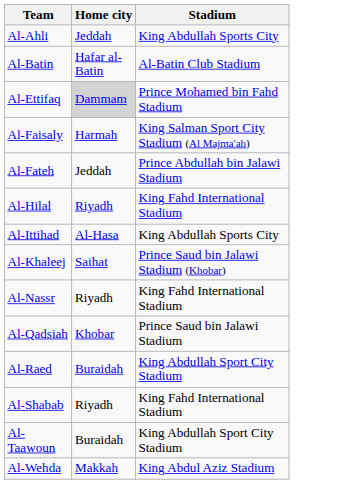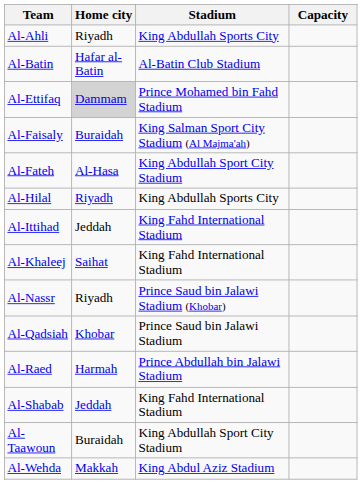 <table class="wikitable sortable">
 <tr>
 <th style="width:75px;">Team</th>
 <th style="width:70px;">Home city</th>
 <th style="width:180px;">Stadium</th>
+<th style="width:75px;">Capacity</th>
 </tr>
 <tr>
 <td><a href='#'>Al-Ahli</a></td>
-<td><a href='#'>Jeddah</a></td>
+<td>Riyadh</td>
 <td><a href='#'>King Abdullah Sports City</a></td>
+<td style=text-align:center;></td>
 </tr>
 <tr>
 <td><a href='#'>Al-Batin</a></td>
 <td><a href='#'>Hafar al-Batin</a></td>
 <td><a href='#'>Al-Batin Club Stadium</a></td>
+<td style=text-align:center;></td>
 </tr>
 <tr>
 <td><a href='#'>Al-Ettifaq</a></td>
 <td style="background: lightgrey;"><a href='#'>Dammam</a></td>
 <td><a href='#'>Prince Mohamed bin Fahd Stadium</a></td>
+<td style=text-align:center;></td>
 </tr>
 <tr>
 <td><a href='#'>Al-Faisaly</a></td>
-<td><a href='#'>Harmah</a></td>
+<td><a href='#'>Buraidah</a></td>
 <td><a href='#'>King Salman Sport City Stadium</a> <small>(<a href='#'>Al Majma'ah</a>)</small></td>
+<td style=text-align:center;></td>
 </tr>
 <tr>
 <td><a href='#'>Al-Fateh</a></td>
-<td>Jeddah</td>
-<td><a href='#'>Prince Abdullah bin Jalawi Stadium</a></td>
+<td><a href='#'>Al-Hasa</a></td>
+<td><a href='#'>King Abdullah Sport City Stadium</a></td>
+<td style=text-align:center;></td>
 </tr>
 <tr>
 <td><a href='#'>Al-Hilal</a></td>
 <td><a href='#'>Riyadh</a></td>
-<td><a href='#'>King Fahd International Stadium</a></td>
+<td>King Abdullah Sports City</td>
+<td style=text-align:center;></td>
 </tr>
 <tr>
 <td><a href='#'>Al-Ittihad</a></td>
-<td><a href='#'>Al-Hasa</a></td>
-<td>King Abdullah Sports City</td>
+<td>Jeddah</td>
+<td><a href='#'>King Fahd International Stadium</a></td>
+<td style=text-align:center;></td>
 </tr>
 <tr>
 <td><a href='#'>Al-Khaleej</a></td>
 <td><a href='#'>Saihat</a></td>
-<td><a href='#'>Prince Saud bin Jalawi Stadium</a> <small>(<a href='#'>Khobar</a>)</small></td>
+<td>King Fahd International Stadium</td>
+<td style=text-align:center;></td>
 </tr>
 <tr>
 <td><a href='#'>Al-Nassr</a></td>
 <td>Riyadh</td>
-<td>King Fahd International Stadium</td>
+<td><a href='#'>Prince Saud bin Jalawi Stadium</a> <small>(<a href='#'>Khobar</a>)</small></td>
+<td style=text-align:center;></td>
 </tr>
 <tr>
 <td><a href='#'>Al-Qadsiah</a></td>
 <td><a href='#'>Khobar</a></td>
 <td>Prince Saud bin Jalawi Stadium</td>
+<td style="text-align:center;"></td>
 </tr>
 <tr>
 <td><a href='#'>Al-Raed</a></td>
-<td><a href='#'>Buraidah</a></td>
-<td><a href='#'>King Abdullah Sport City Stadium</a></td>
+<td><a href='#'>Harmah</a></td>
+<td><a href='#'>Prince Abdullah bin Jalawi Stadium</a></td>
+<td style="text-align:center;"></td>
 </tr>
 <tr>
 <td><a href='#'>Al-Shabab</a></td>
-<td>Riyadh</td>
+<td><a href='#'>Jeddah</a></td>
 <td>King Fahd International Stadium</td>
+<td style=text-align:center;></td>
 </tr>
 <tr>
 <td><a href='#'>Al-Taawoun</a></td>
 <td>Buraidah</td>
 <td>King Abdullah Sport City Stadium</td>
+<td style=text-align:center;></td>
 </tr>
 <tr>
 <td><a href='#'>Al-Wehda</a></td>
 <td><a href='#'>Makkah</a></td>
 <td><a href='#'>King Abdul Aziz Stadium</a></td>
+<td style=text-align:center;></td>
 </tr>
 </table>
